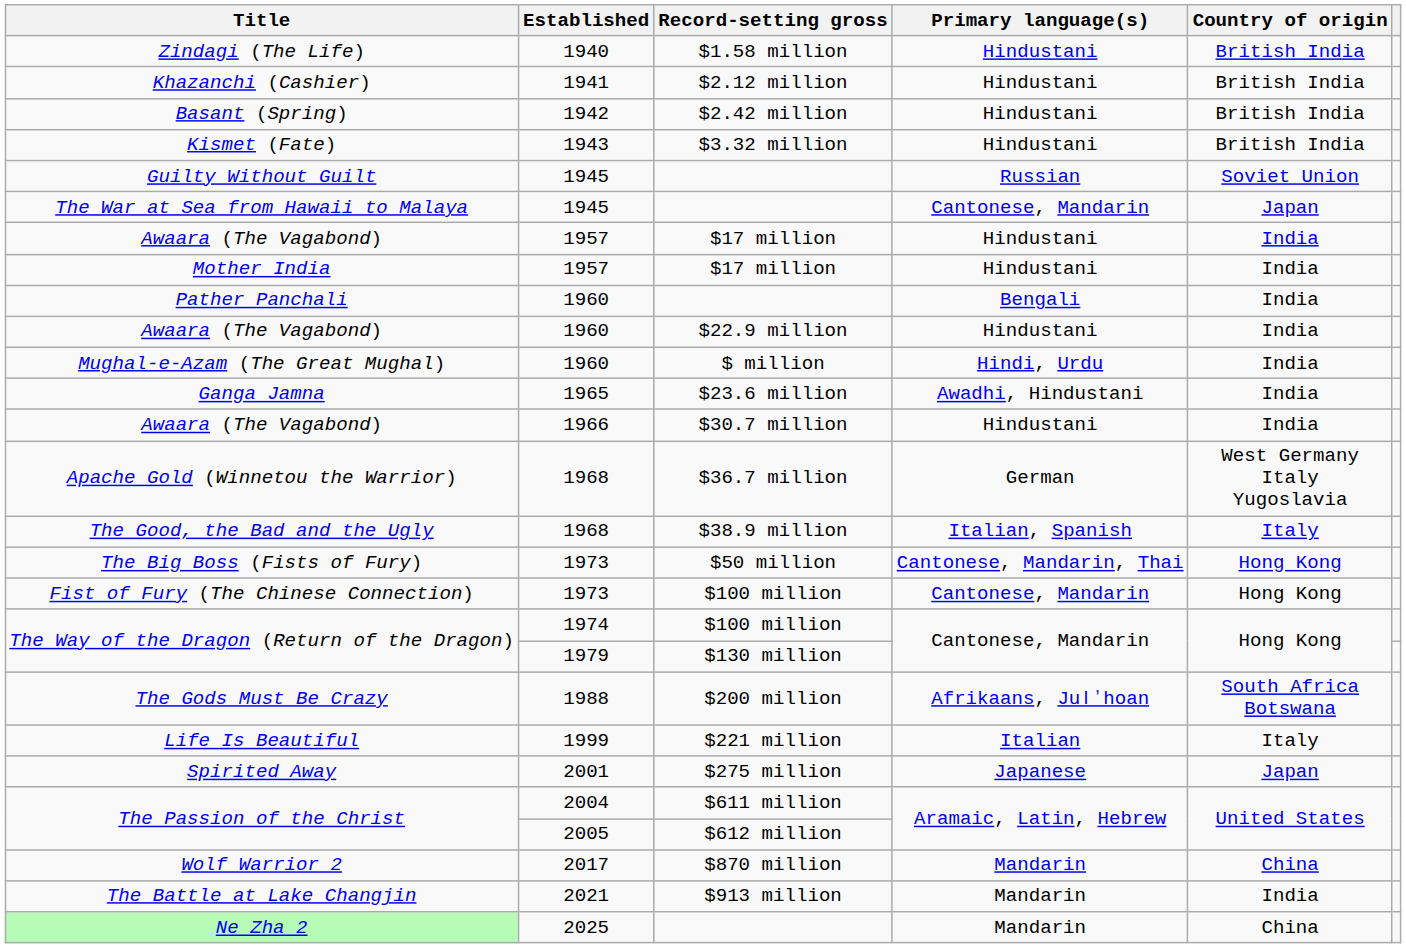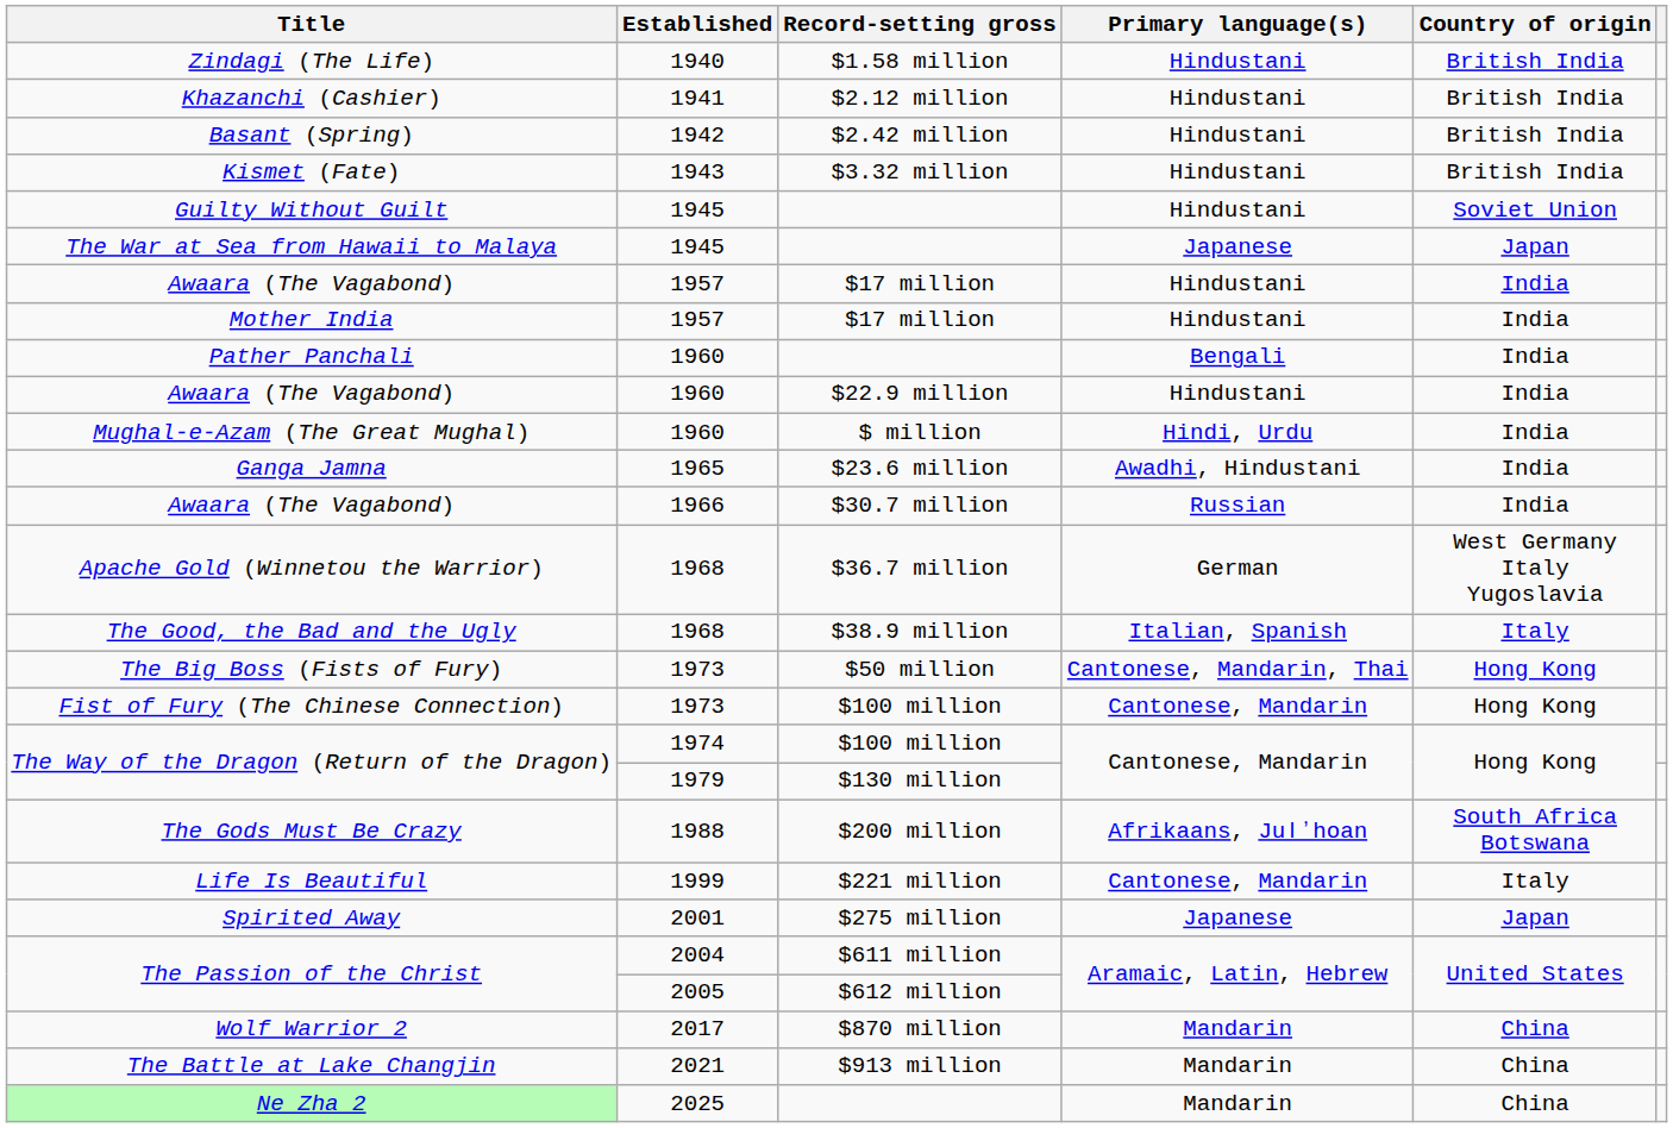 <table class="wikitable" style="margin:auto; text-align:center">
 <tr>
 <th>Title</th>
 <th>Established</th>
 <th>Record-setting gross</th>
 <th>Primary language(s)</th>
 <th>Country of origin</th>
 <th></th>
 </tr>
 <tr>
 <td><em><a href='#'>Zindagi</a></em> (<em>The Life</em>)</td>
 <td>1940</td>
 <td>$1.58 million</td>
 <td><a href='#'>Hindustani</a></td>
 <td><a href='#'>British India</a></td>
 <td></td>
 </tr>
 <tr>
 <td><em><a href='#'>Khazanchi</a></em> (<em>Cashier</em>)</td>
 <td>1941</td>
 <td>$2.12 million</td>
 <td>Hindustani</td>
 <td>British India</td>
 <td></td>
 </tr>
 <tr>
 <td><em><a href='#'>Basant</a></em> (<em>Spring</em>)</td>
 <td>1942</td>
 <td>$2.42 million</td>
 <td>Hindustani</td>
 <td>British India</td>
 <td></td>
 </tr>
 <tr>
 <td><em><a href='#'>Kismet</a></em> (<em>Fate</em>)</td>
 <td>1943</td>
 <td>$3.32 million</td>
 <td>Hindustani</td>
 <td>British India</td>
 <td></td>
 </tr>
 <tr>
 <td><em><a href='#'>Guilty Without Guilt</a></em></td>
 <td>1945</td>
 <td></td>
-<td><a href='#'>Russian</a></td>
+<td scope="row">Hindustani</td>
 <td><a href='#'>Soviet Union</a></td>
 <td></td>
 </tr>
 <tr>
 <td><em><a href='#'>The War at Sea from Hawaii to Malaya</a></em></td>
 <td>1945</td>
 <td></td>
-<td scope="row"><a href='#'>Cantonese</a>, <a href='#'>Mandarin</a></td>
+<td><a href='#'>Japanese</a></td>
 <td><a href='#'>Japan</a></td>
 <td></td>
 </tr>
 <tr>
 <td><em><a href='#'>Awaara</a></em> (<em>The Vagabond</em>)</td>
 <td>1957</td>
 <td>$17 million</td>
 <td>Hindustani</td>
 <td><a href='#'>India</a></td>
 <td></td>
 </tr>
 <tr>
 <td scope="row"><em><a href='#'>Mother India</a></em></td>
 <td style="text-align:center;">1957</td>
 <td>$17 million</td>
 <td>Hindustani</td>
 <td>India</td>
 <td style="text-align:center"></td>
 </tr>
 <tr>
 <td><em><a href='#'>Pather Panchali</a></em></td>
 <td>1960</td>
 <td></td>
 <td><a href='#'>Bengali</a></td>
 <td>India</td>
 <td></td>
 </tr>
 <tr>
 <td><em><a href='#'>Awaara</a></em> (<em>The Vagabond</em>)</td>
 <td>1960</td>
 <td>$22.9 million</td>
 <td>Hindustani</td>
 <td>India</td>
 <td></td>
 </tr>
 <tr>
 <td scope="row"><em><a href='#'>Mughal-e-Azam</a></em> (<em>The Great Mughal</em>)</td>
 <td style="text-align:center;">1960</td>
 <td>$ million</td>
 <td scope="row"><a href='#'>Hindi</a>, <a href='#'>Urdu</a></td>
 <td>India</td>
 <td style="text-align:center"></td>
 </tr>
 <tr>
 <td scope="row"><em><a href='#'>Ganga Jamna</a></em></td>
 <td style="text-align:center;">1965</td>
 <td>$23.6 million</td>
 <td scope="row"><a href='#'>Awadhi</a>, Hindustani</td>
 <td>India</td>
 <td style="text-align:center"></td>
 </tr>
 <tr>
 <td scope="row"><em><a href='#'>Awaara</a></em> (<em>The Vagabond</em>)</td>
 <td style="text-align:center;">1966</td>
 <td>$30.7 million</td>
-<td scope="row">Hindustani</td>
+<td><a href='#'>Russian</a></td>
 <td>India</td>
 <td style="text-align:center"></td>
 </tr>
 <tr>
 <td><em><a href='#'>Apache Gold</a></em> (<em>Winnetou the Warrior</em>)</td>
 <td>1968</td>
 <td>$36.7 million</td>
 <td>German</td>
 <td>West Germany <br> Italy <br> Yugoslavia</td>
 <td></td>
 </tr>
 <tr>
 <td scope="row"><em><a href='#'>The Good, the Bad and the Ugly</a></em></td>
 <td style="text-align:center;">1968</td>
 <td>$38.9 million</td>
 <td scope="row"><a href='#'>Italian</a>, <a href='#'>Spanish</a></td>
 <td scope="row"><a href='#'>Italy</a></td>
 <td style="text-align:center"></td>
 </tr>
 <tr>
 <td><em><a href='#'>The Big Boss</a></em> (<em>Fists of Fury</em>)</td>
 <td style="text-align:center;">1973</td>
 <td>$50 million</td>
 <td><a href='#'>Cantonese</a>, <a href='#'>Mandarin</a>, <a href='#'>Thai</a></td>
 <td><a href='#'>Hong Kong</a></td>
 <td style="text-align:center"></td>
 </tr>
 <tr>
 <td scope="row"><em><a href='#'>Fist of Fury</a></em> (<em>The Chinese Connection</em>)</td>
 <td style="text-align:center;">1973</td>
 <td>$100 million</td>
 <td scope="row"><a href='#'>Cantonese</a>, <a href='#'>Mandarin</a></td>
 <td>Hong Kong</td>
 <td style="text-align:center"></td>
 </tr>
 <tr>
 <td rowspan="2"><em><a href='#'>The Way of the Dragon</a></em> (<em>Return of the Dragon</em>)</td>
 <td>1974</td>
 <td>$100 million</td>
 <td rowspan="2">Cantonese, Mandarin</td>
 <td rowspan="2">Hong Kong</td>
 <td></td>
 </tr>
 <tr>
 <td style="text-align:center;">1979</td>
 <td>$130 million</td>
 <td style="text-align:center"></td>
 </tr>
 <tr>
 <td scope="row"><em><a href='#'>The Gods Must Be Crazy</a></em></td>
 <td style="text-align:center;">1988</td>
 <td>$200 million</td>
 <td scope="row"><a href='#'>Afrikaans</a>, <a href='#'>Juǀʼhoan</a></td>
 <td scope="row"><a href='#'>South Africa</a> <br> <a href='#'>Botswana</a></td>
 <td style="text-align:center"></td>
 </tr>
 <tr>
 <td scope="row"><em><a href='#'>Life Is Beautiful</a></em></td>
 <td style="text-align:center;">1999</td>
 <td>$221 million</td>
-<td scope="row"><a href='#'>Italian</a></td>
+<td scope="row"><a href='#'>Cantonese</a>, <a href='#'>Mandarin</a></td>
 <td scope="row">Italy</td>
 <td style="text-align:center"></td>
 </tr>
 <tr>
 <td scope="row"><em><a href='#'>Spirited Away</a></em></td>
 <td style="text-align:center;">2001</td>
 <td>$275 million</td>
 <td scope="row"><a href='#'>Japanese</a></td>
 <td scope="row"><a href='#'>Japan</a></td>
 <td style="text-align:center"></td>
 </tr>
 <tr>
 <td rowspan="2" scope="row"><em><a href='#'>The Passion of the Christ</a></em></td>
 <td style="text-align:center;">2004</td>
 <td>$611 million</td>
 <td rowspan="2" scope="row"><a href='#'>Aramaic</a>, <a href='#'>Latin</a>, <a href='#'>Hebrew</a></td>
 <td rowspan="2" scope="row"><a href='#'>United States</a></td>
 <td rowspan="2" style="text-align:center"></td>
 </tr>
 <tr>
 <td>2005</td>
 <td>$612 million</td>
 </tr>
 <tr>
 <td scope="row"><em><a href='#'>Wolf Warrior 2</a></em></td>
 <td style="text-align:center;">2017</td>
 <td>$870 million</td>
 <td scope="row"><a href='#'>Mandarin</a></td>
 <td scope="row"><a href='#'>China</a></td>
 <td style="text-align:center"></td>
 </tr>
 <tr>
 <td><em><a href='#'>The Battle at Lake Changjin</a></em></td>
 <td style="text-align:center;">2021</td>
 <td>$913 million</td>
 <td>Mandarin</td>
-<td>India</td>
+<td>China</td>
 <td style="text-align:center"></td>
 </tr>
 <tr>
 <td style="background:#b6fcb6;"><em><a href='#'>Ne Zha 2</a></em> </td>
 <td style="text-align:center;">2025</td>
 <td></td>
 <td>Mandarin</td>
 <td>China</td>
 <td></td>
 </tr>
 </table>
